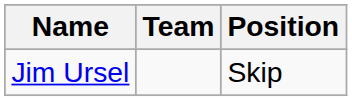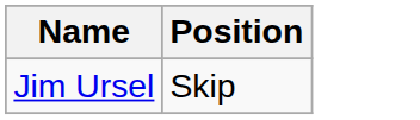 <table class="wikitable">
 <tr>
 <th><strong>Name</strong></th>
-<th><strong>Team</strong></th>
 <th><strong>Position</strong></th>
 </tr>
 <tr>
 <td><a href='#'>Jim Ursel</a></td>
-<td></td>
 <td>Skip</td>
 </tr>
 </table>
